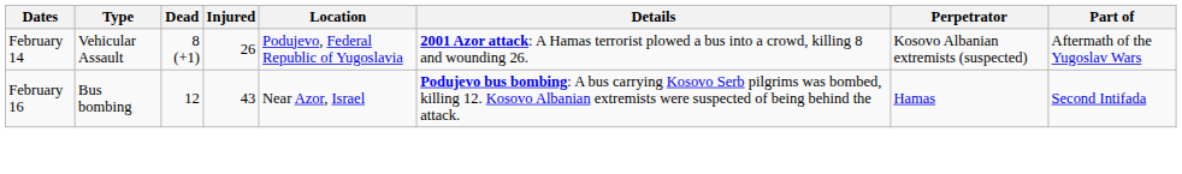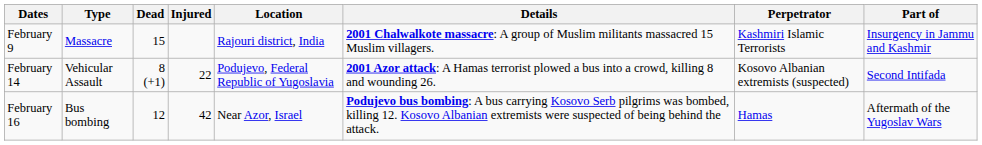 <table class="wikitable sortable">
 <tr>
 <th>Dates</th>
 <th>Type</th>
 <th>Dead</th>
 <th>Injured</th>
 <th>Location</th>
 <th class="unsortable">Details</th>
 <th>Perpetrator</th>
 <th>Part of</th>
 </tr>
 <tr>
+<td>February 9</td>
+<td><a href='#'>Massacre</a></td>
+<td align="right">15</td>
+<td align="right"></td>
+<td><a href='#'>Rajouri district</a>, <a href='#'>India</a></td>
+<td><strong><a href='#'>2001 Chalwalkote massacre</a></strong>: A group of Muslim militants massacred 15 Muslim villagers.</td>
+<td><a href='#'>Kashmiri</a> Islamic Terrorists </td>
+<td><a href='#'>Insurgency in Jammu and Kashmir</a></td>
+</tr>
+<tr>
 <td>February 14</td>
 <td>Vehicular Assault</td>
 <td align="right">8 (+1)</td>
-<td align="right">26</td>
+<td align="right">22</td>
 <td><a href='#'>Podujevo</a>, <a href='#'>Federal Republic of Yugoslavia</a></td>
 <td><strong><a href='#'>2001 Azor attack</a></strong>: A Hamas terrorist plowed a bus into a crowd, killing 8 and wounding 26.</td>
 <td>Kosovo Albanian extremists (suspected)</td>
-<td>Aftermath of the <a href='#'>Yugoslav Wars</a></td>
+<td><a href='#'>Second Intifada</a></td>
 </tr>
 <tr>
 <td>February 16</td>
 <td>Bus bombing</td>
 <td align="right">12</td>
-<td align="right">43</td>
+<td align="right">42</td>
 <td>Near <a href='#'>Azor</a>, <a href='#'>Israel</a></td>
 <td><strong><a href='#'>Podujevo bus bombing</a></strong>: A bus carrying <a href='#'>Kosovo Serb</a> pilgrims was bombed, killing 12. <a href='#'>Kosovo Albanian</a> extremists were suspected of being behind the attack.</td>
 <td><a href='#'>Hamas</a></td>
-<td><a href='#'>Second Intifada</a></td>
+<td>Aftermath of the <a href='#'>Yugoslav Wars</a></td>
 </tr>
 </table>
